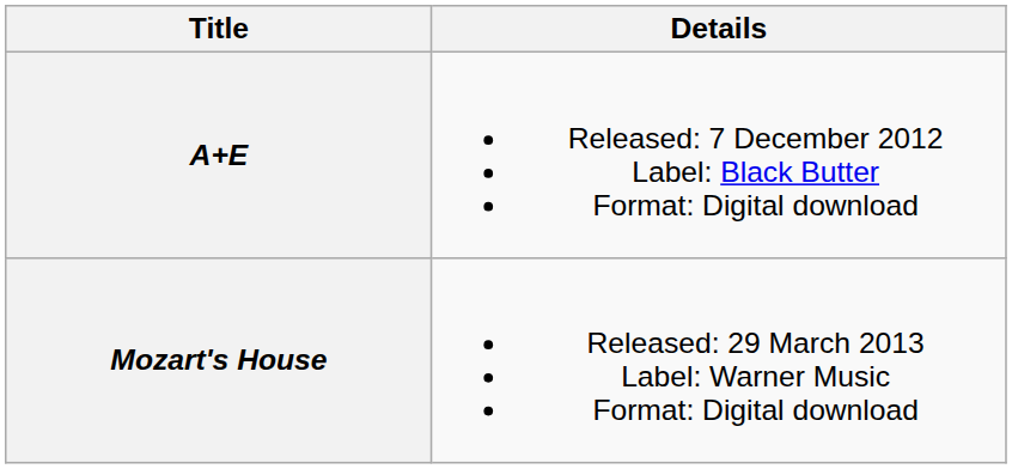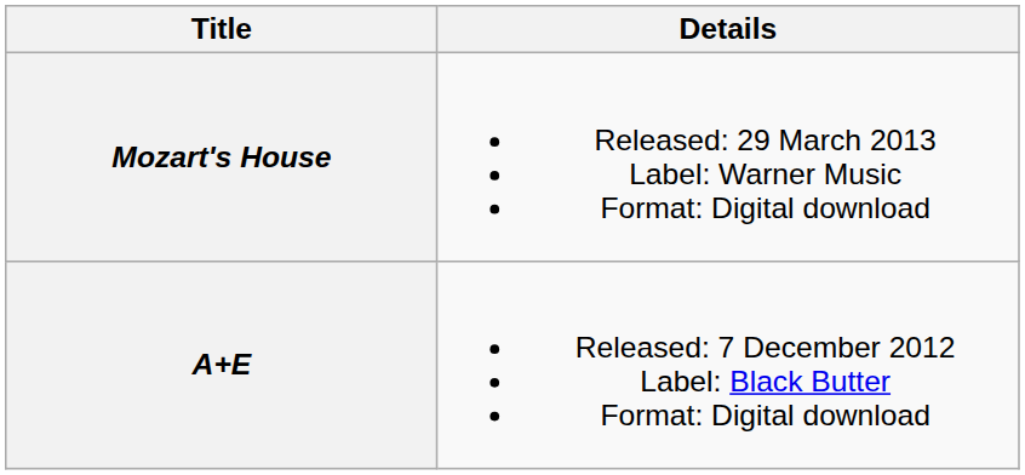 <table class="wikitable plainrowheaders" style="text-align:center;">
 <tr>
 <th scope="col" style="width:14em;">Title</th>
 <th scope="col" style="width:19em;">Details</th>
 </tr>
 <tr>
+<th scope="row"><em>Mozart's House</em></th>
+<td><br><ul><li>Released: 29 March 2013</li><li>Label: Warner Music</li><li>Format: Digital download</li></ul></td>
+</tr>
+<tr>
 <th scope="row"><em>A+E</em></th>
 <td><br><ul><li>Released: 7 December 2012</li><li>Label: <a href='#'>Black Butter</a></li><li>Format: Digital download</li></ul></td>
 </tr>
-<tr>
-<th scope="row"><em>Mozart's House</em></th>
-<td><br><ul><li>Released: 29 March 2013</li><li>Label: Warner Music</li><li>Format: Digital download</li></ul></td>
-</tr>
 </table>
